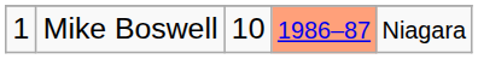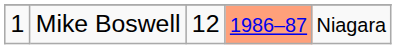 <table class="wikitable">
 <tr>
 </tr>
 <tr>
 <td>1</td>
 <td>Mike Boswell</td>
-<td>10</td>
+<td>12</td>
 <td style="background: lightsalmon; font-size:80%;"><a href='#'>1986–87</a></td>
 <td style="font-size:80%;">Niagara</td>
 </tr>
 </table>
